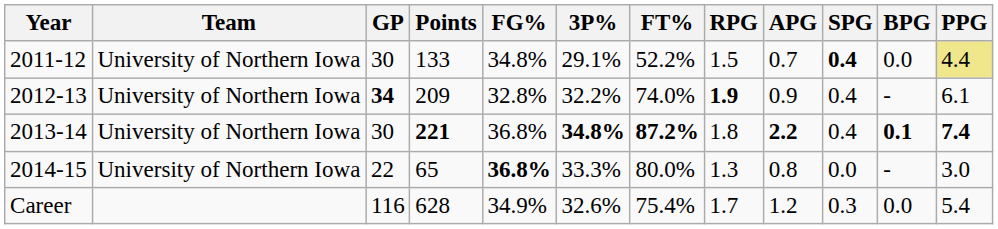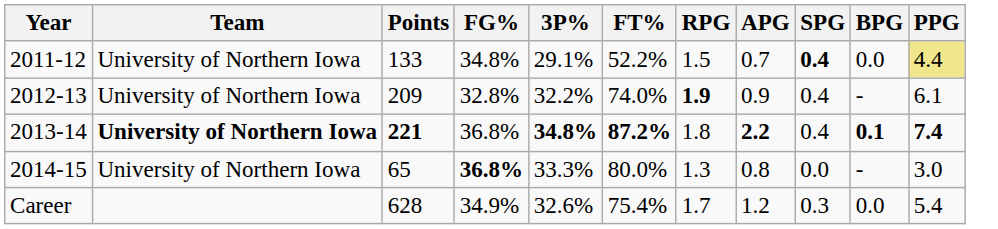 <table class="wikitable">
 <tr>
 <th>Year</th>
 <th>Team</th>
-<th>GP</th>
 <th>Points</th>
 <th>FG%</th>
 <th>3P%</th>
 <th>FT%</th>
 <th>RPG</th>
 <th>APG</th>
 <th>SPG</th>
 <th>BPG</th>
 <th>PPG</th>
 </tr>
 <tr>
 <td>2011-12</td>
 <td>University of Northern Iowa</td>
-<td>30</td>
 <td>133</td>
 <td>34.8%</td>
 <td>29.1%</td>
 <td>52.2%</td>
 <td>1.5</td>
 <td>0.7</td>
 <td><strong>0.4</strong></td>
 <td>0.0</td>
 <td style="background: khaki;">4.4</td>
 </tr>
 <tr>
 <td>2012-13</td>
 <td>University of Northern Iowa</td>
-<td><strong>34</strong></td>
 <td>209</td>
 <td>32.8%</td>
 <td>32.2%</td>
 <td>74.0%</td>
 <td><strong>1.9</strong></td>
 <td>0.9</td>
 <td>0.4</td>
 <td>-</td>
 <td>6.1</td>
 </tr>
 <tr>
 <td>2013-14</td>
-<td>University of Northern Iowa</td>
-<td>30</td>
+<td><strong>University of Northern Iowa</strong></td>
 <td><strong>221</strong></td>
 <td>36.8%</td>
 <td><strong>34.8%</strong></td>
 <td><strong>87.2%</strong></td>
 <td>1.8</td>
 <td><strong>2.2</strong></td>
 <td>0.4</td>
 <td><strong>0.1</strong></td>
 <td><strong>7.4</strong></td>
 </tr>
 <tr>
 <td>2014-15</td>
 <td>University of Northern Iowa</td>
-<td>22</td>
 <td>65</td>
 <td><strong>36.8%</strong></td>
 <td>33.3%</td>
 <td>80.0%</td>
 <td>1.3</td>
 <td>0.8</td>
 <td>0.0</td>
 <td>-</td>
 <td>3.0</td>
 </tr>
 <tr>
 <td>Career</td>
 <td></td>
-<td>116</td>
 <td>628</td>
 <td>34.9%</td>
 <td>32.6%</td>
 <td>75.4%</td>
 <td>1.7</td>
 <td>1.2</td>
 <td>0.3</td>
 <td>0.0</td>
 <td>5.4</td>
 </tr>
 </table>
